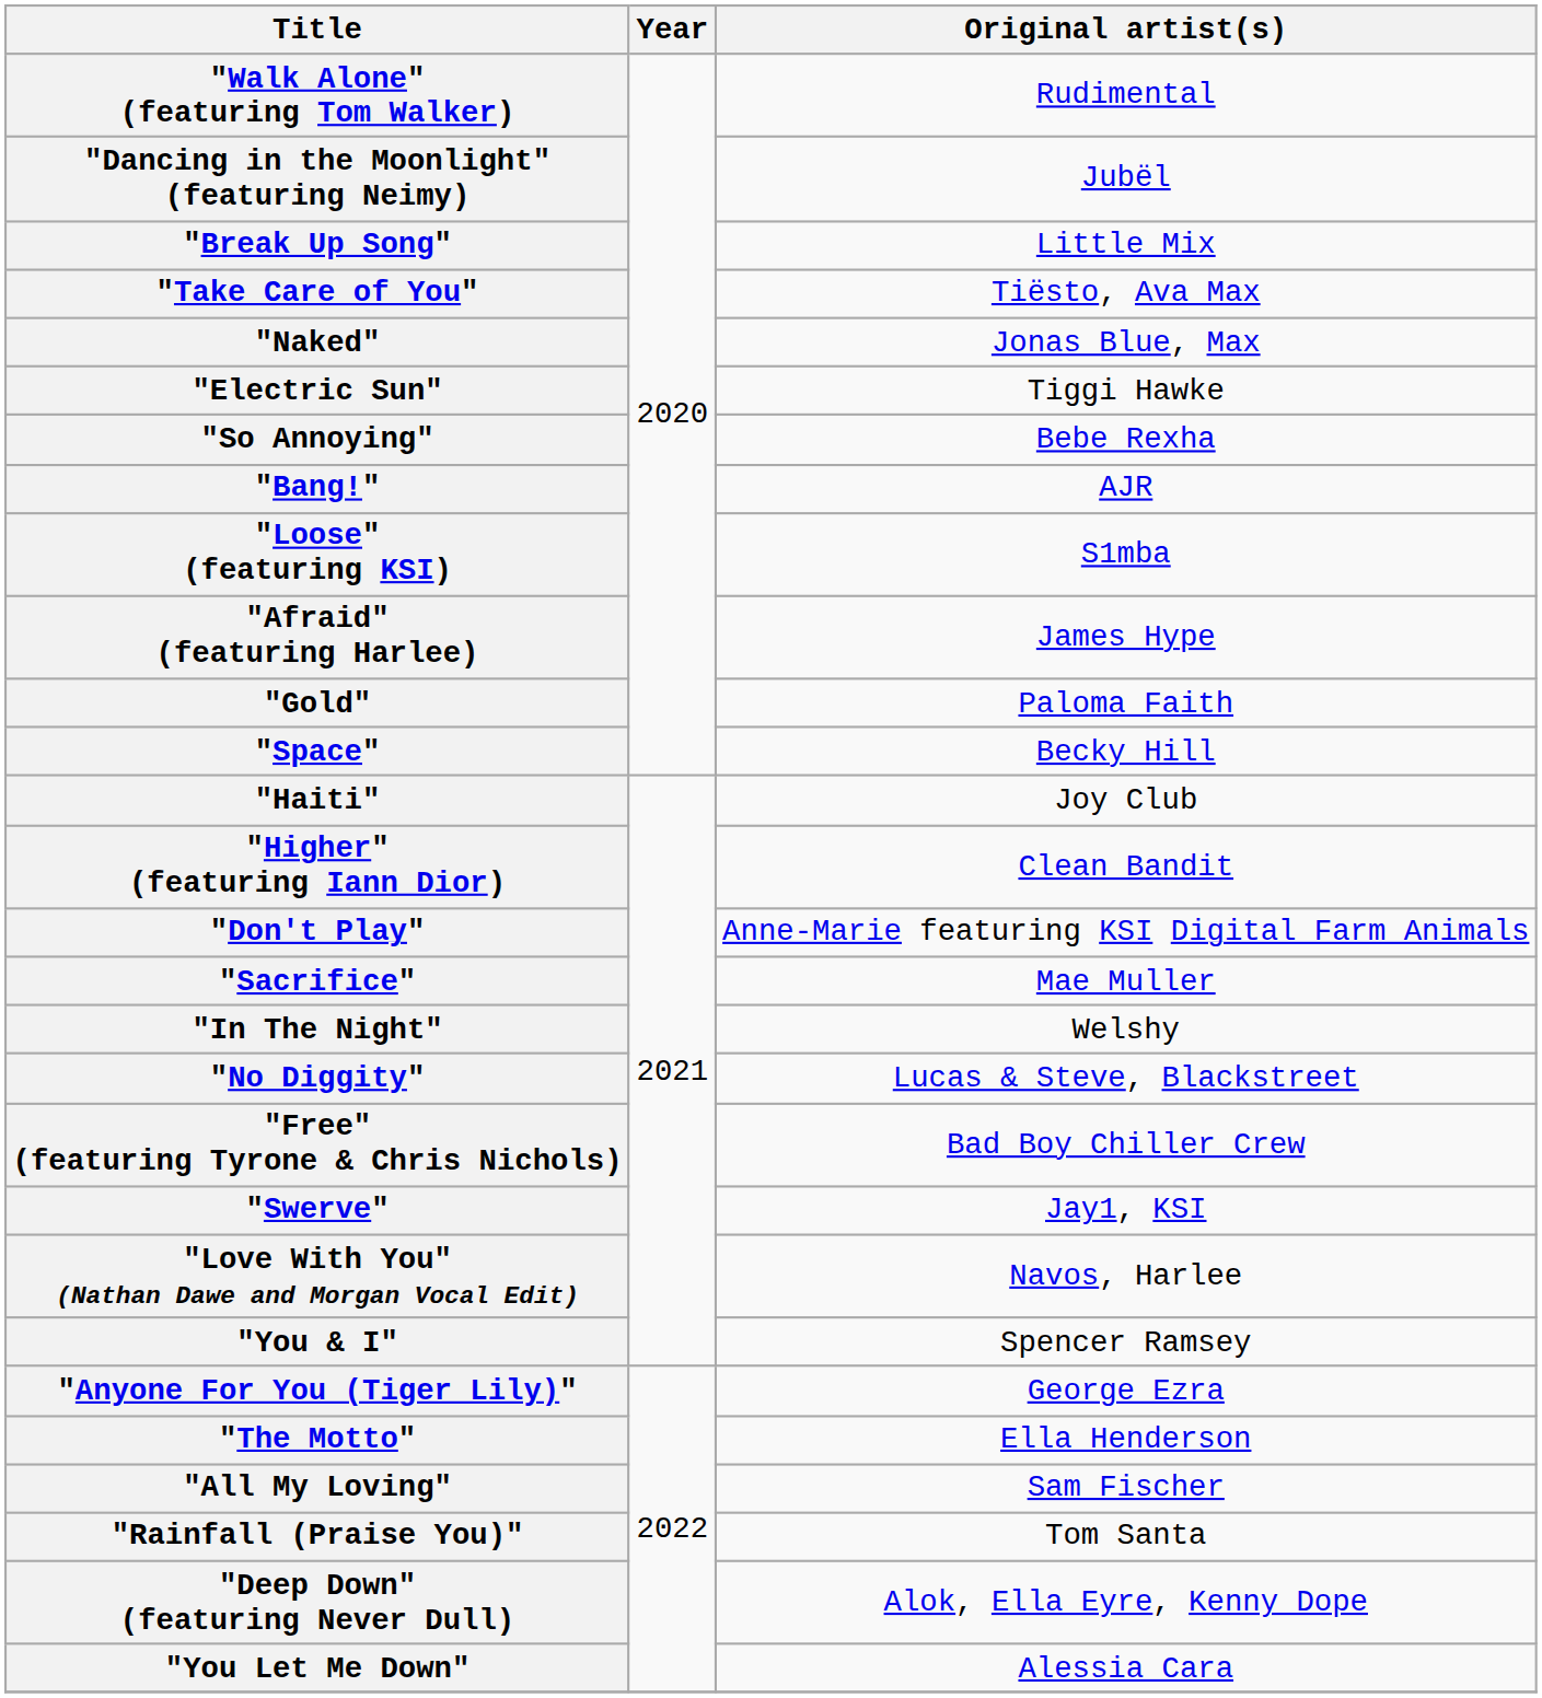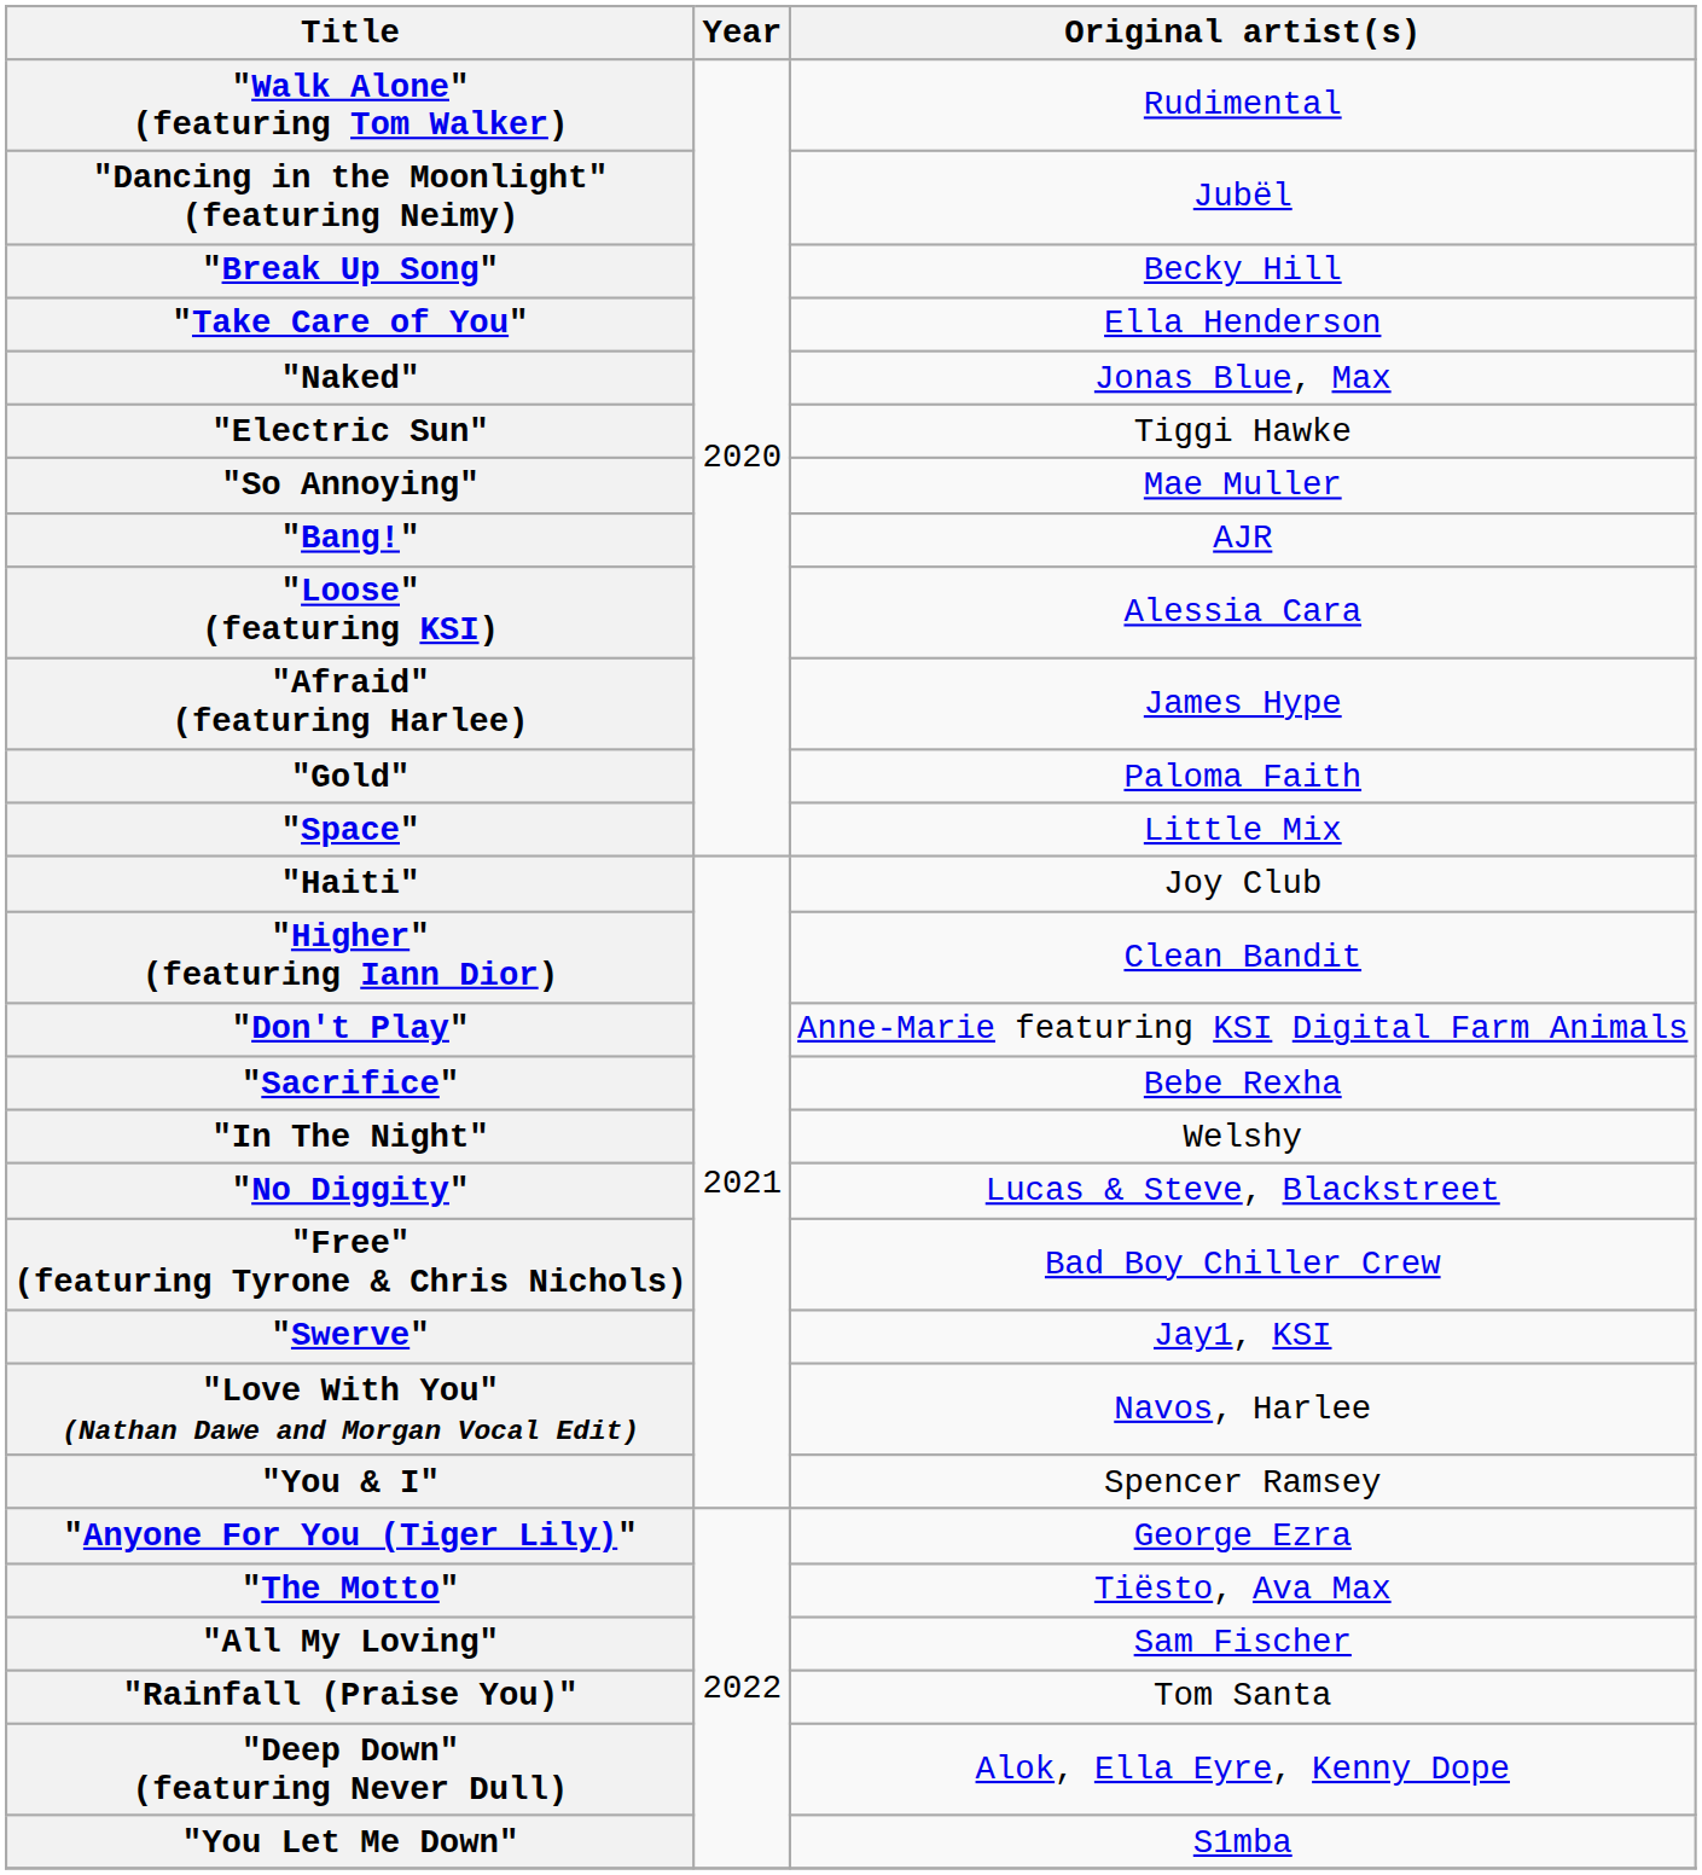 <table class="wikitable plainrowheaders" style="text-align:center;">
 <tr>
 <th scope="col">Title</th>
 <th scope="col">Year</th>
 <th scope="col">Original artist(s)</th>
 </tr>
 <tr>
 <th scope="row">"<a href='#'>Walk Alone</a>"<br><span>(featuring <a href='#'>Tom Walker</a>)</span></th>
 <td rowspan="12">2020</td>
 <td><a href='#'>Rudimental</a></td>
 </tr>
 <tr>
 <th scope="row">"Dancing in the Moonlight"<br><span>(featuring Neimy)</span></th>
 <td><a href='#'>Jubël</a></td>
 </tr>
 <tr>
 <th scope="row">"<a href='#'>Break Up Song</a>"</th>
-<td><a href='#'>Little Mix</a></td>
+<td><a href='#'>Becky Hill</a></td>
 </tr>
 <tr>
 <th scope="row">"<a href='#'>Take Care of You</a>"</th>
-<td><a href='#'>Tiësto</a>, <a href='#'>Ava Max</a></td>
+<td><a href='#'>Ella Henderson</a></td>
 </tr>
 <tr>
 <th scope="row">"Naked"</th>
 <td><a href='#'>Jonas Blue</a>, <a href='#'>Max</a></td>
 </tr>
 <tr>
 <th scope="row">"Electric Sun"</th>
 <td>Tiggi Hawke</td>
 </tr>
 <tr>
 <th scope="row">"So Annoying"</th>
-<td><a href='#'>Bebe Rexha</a></td>
+<td><a href='#'>Mae Muller</a></td>
 </tr>
 <tr>
 <th scope="row">"<a href='#'>Bang!</a>"</th>
 <td><a href='#'>AJR</a></td>
 </tr>
 <tr>
 <th scope="row">"<a href='#'>Loose</a>"<br><span>(featuring <a href='#'>KSI</a>)</span></th>
-<td><a href='#'>S1mba</a></td>
+<td><a href='#'>Alessia Cara</a></td>
 </tr>
 <tr>
 <th scope="row">"Afraid"<br><span>(featuring Harlee)</span></th>
 <td><a href='#'>James Hype</a></td>
 </tr>
 <tr>
 <th scope="row">"Gold"</th>
 <td><a href='#'>Paloma Faith</a></td>
 </tr>
 <tr>
 <th scope="row">"<a href='#'>Space</a>"</th>
-<td><a href='#'>Becky Hill</a></td>
+<td><a href='#'>Little Mix</a></td>
 </tr>
 <tr>
 <th scope="row">"Haiti"</th>
 <td rowspan="10">2021</td>
 <td>Joy Club</td>
 </tr>
 <tr>
 <th scope="row">"<a href='#'>Higher</a>"<br><span>(featuring <a href='#'>Iann Dior</a>)</span></th>
 <td><a href='#'>Clean Bandit</a></td>
 </tr>
 <tr>
 <th scope="row">"<a href='#'>Don't Play</a>"</th>
 <td><a href='#'>Anne-Marie</a> featuring   <a href='#'>KSI</a> <a href='#'>Digital Farm    Animals</a></td>
 </tr>
 <tr>
 <th scope="row">"<a href='#'>Sacrifice</a>"</th>
-<td><a href='#'>Mae Muller</a></td>
+<td><a href='#'>Bebe Rexha</a></td>
 </tr>
 <tr>
 <th scope="row">"In The Night"</th>
 <td>Welshy</td>
 </tr>
 <tr>
 <th scope="row">"<a href='#'>No Diggity</a>"</th>
 <td><a href='#'>Lucas & Steve</a>, <a href='#'>Blackstreet</a></td>
 </tr>
 <tr>
 <th scope="row">"Free"<br><span>(featuring Tyrone & Chris Nichols)</span></th>
 <td><a href='#'>Bad Boy Chiller Crew</a></td>
 </tr>
 <tr>
 <th scope="row">"<a href='#'>Swerve</a>"</th>
 <td><a href='#'>Jay1</a>, <a href='#'>KSI</a></td>
 </tr>
 <tr>
 <th scope="row">"Love With You"<br><em><small>(Nathan Dawe and Morgan Vocal Edit)</small></em></th>
 <td><a href='#'>Navos</a>, Harlee</td>
 </tr>
 <tr>
 <th scope="row">"You & I"</th>
 <td>Spencer Ramsey</td>
 </tr>
 <tr>
 <th scope="row">"<a href='#'>Anyone For You (Tiger Lily)</a>"</th>
 <td rowspan="6">2022</td>
 <td><a href='#'>George Ezra</a></td>
 </tr>
 <tr>
 <th scope="row">"<a href='#'>The Motto</a>"</th>
-<td><a href='#'>Ella Henderson</a></td>
+<td><a href='#'>Tiësto</a>, <a href='#'>Ava Max</a></td>
 </tr>
 <tr>
 <th scope="row">"All My Loving"</th>
 <td><a href='#'>Sam Fischer</a></td>
 </tr>
 <tr>
 <th scope="row">"Rainfall (Praise You)"</th>
 <td>Tom Santa</td>
 </tr>
 <tr>
 <th scope="row">"Deep Down"<br><span>(featuring Never Dull)</span></th>
 <td><a href='#'>Alok</a>, <a href='#'>Ella Eyre</a>, <a href='#'>Kenny Dope</a></td>
 </tr>
 <tr>
 <th scope="row">"You Let Me Down"</th>
-<td><a href='#'>Alessia Cara</a></td>
+<td><a href='#'>S1mba</a></td>
 </tr>
 <tr>
 </tr>
 </table>
